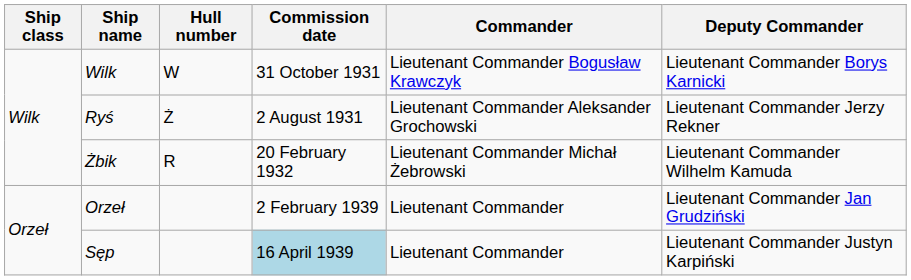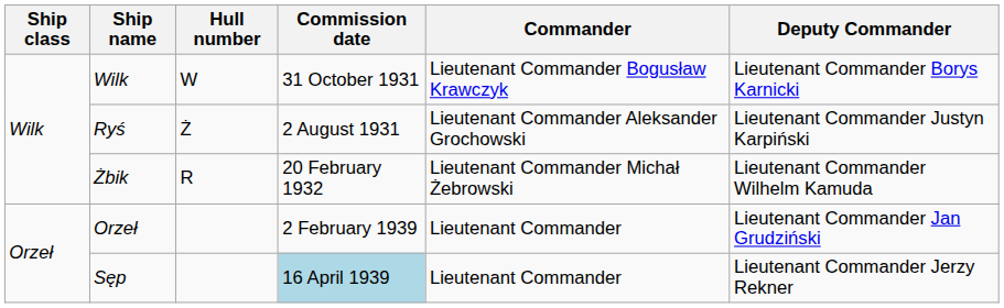 <table class="wikitable">
 <tr>
 <th>Ship class</th>
 <th>Ship name</th>
 <th>Hull number</th>
 <th>Commission date</th>
 <th>Commander</th>
 <th>Deputy Commander</th>
 </tr>
 <tr>
 <td rowspan="3"><em>Wilk</em></td>
 <td><em>Wilk</em></td>
 <td>W</td>
 <td>31 October 1931</td>
 <td>Lieutenant Commander <a href='#'>Bogusław Krawczyk</a></td>
 <td>Lieutenant Commander <a href='#'>Borys Karnicki</a></td>
 </tr>
 <tr>
 <td><em>Ryś</em></td>
 <td>Ż</td>
 <td>2 August 1931</td>
 <td>Lieutenant Commander Aleksander Grochowski</td>
-<td>Lieutenant Commander Jerzy Rekner</td>
+<td>Lieutenant Commander Justyn Karpiński</td>
 </tr>
 <tr>
 <td><em>Żbik</em></td>
 <td>R</td>
 <td>20 February 1932</td>
 <td>Lieutenant Commander Michał Żebrowski</td>
 <td>Lieutenant Commander Wilhelm Kamuda</td>
 </tr>
 <tr>
 <td rowspan="2"><em>Orzeł</em></td>
 <td><em>Orzeł</em></td>
 <td></td>
 <td>2 February 1939</td>
 <td>Lieutenant Commander </td>
 <td>Lieutenant Commander <a href='#'>Jan Grudziński</a></td>
 </tr>
 <tr>
 <td><em>Sęp</em></td>
 <td></td>
 <td style="background: lightblue;">16 April 1939</td>
 <td>Lieutenant Commander </td>
-<td>Lieutenant Commander Justyn Karpiński</td>
+<td>Lieutenant Commander Jerzy Rekner</td>
 </tr>
 </table>
